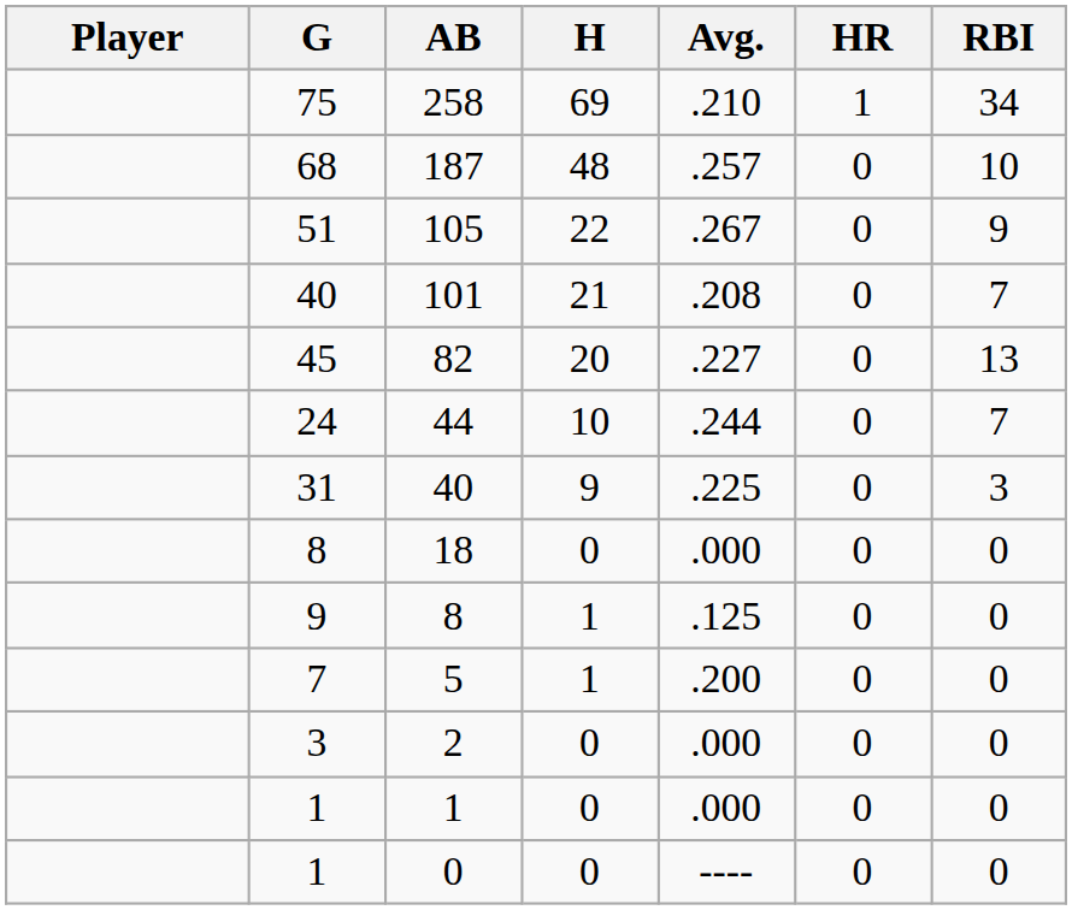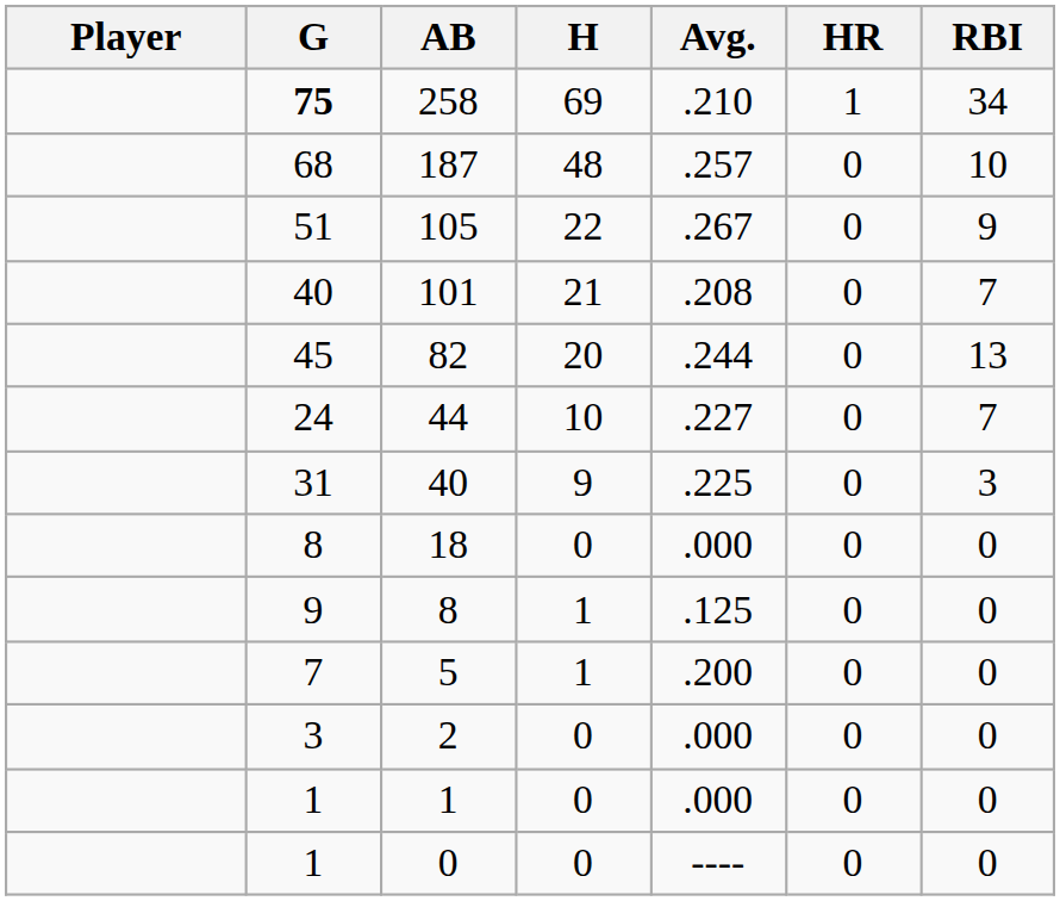 <table class="wikitable sortable">
 <tr>
 <th bgcolor="#DDDDFF" width="16%">Player</th>
 <th bgcolor="#DDDDFF" width="9%">G</th>
 <th bgcolor="#DDDDFF" width="9%">AB</th>
 <th bgcolor="#DDDDFF" width="9%">H</th>
 <th bgcolor="#DDDDFF" width="9%">Avg.</th>
 <th bgcolor="#DDDDFF" width="9%">HR</th>
 <th bgcolor="#DDDDFF" width="9%">RBI</th>
 </tr>
 <tr align="center">
 <td></td>
-<td>75</td>
+<td><strong>75</strong></td>
 <td>258</td>
 <td>69</td>
 <td>.210</td>
 <td>1</td>
 <td>34</td>
 </tr>
 <tr align="center">
 <td></td>
 <td>68</td>
 <td>187</td>
 <td>48</td>
 <td>.257</td>
 <td>0</td>
 <td>10</td>
 </tr>
 <tr align="center">
 <td></td>
 <td>51</td>
 <td>105</td>
 <td>22</td>
 <td>.267</td>
 <td>0</td>
 <td>9</td>
 </tr>
 <tr align="center">
 <td></td>
 <td>40</td>
 <td>101</td>
 <td>21</td>
 <td>.208</td>
 <td>0</td>
 <td>7</td>
 </tr>
 <tr align="center">
 <td></td>
 <td>45</td>
 <td>82</td>
 <td>20</td>
-<td>.227</td>
+<td>.244</td>
 <td>0</td>
 <td>13</td>
 </tr>
 <tr align="center">
 <td></td>
 <td>24</td>
 <td>44</td>
 <td>10</td>
-<td>.244</td>
+<td>.227</td>
 <td>0</td>
 <td>7</td>
 </tr>
 <tr align="center">
 <td></td>
 <td>31</td>
 <td>40</td>
 <td>9</td>
 <td>.225</td>
 <td>0</td>
 <td>3</td>
 </tr>
 <tr align="center">
 <td></td>
 <td>8</td>
 <td>18</td>
 <td>0</td>
 <td>.000</td>
 <td>0</td>
 <td>0</td>
 </tr>
 <tr align="center">
 <td></td>
 <td>9</td>
 <td>8</td>
 <td>1</td>
 <td>.125</td>
 <td>0</td>
 <td>0</td>
 </tr>
 <tr align="center">
 <td></td>
 <td>7</td>
 <td>5</td>
 <td>1</td>
 <td>.200</td>
 <td>0</td>
 <td>0</td>
 </tr>
 <tr align="center">
 <td></td>
 <td>3</td>
 <td>2</td>
 <td>0</td>
 <td>.000</td>
 <td>0</td>
 <td>0</td>
 </tr>
 <tr align="center">
 <td></td>
 <td>1</td>
 <td>1</td>
 <td>0</td>
 <td>.000</td>
 <td>0</td>
 <td>0</td>
 </tr>
 <tr align="center">
 <td></td>
 <td>1</td>
 <td>0</td>
 <td>0</td>
 <td>----</td>
 <td>0</td>
 <td>0</td>
 </tr>
 </table>
